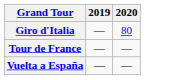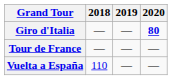 <table class="wikitable plainrowheaders">
 <tr>
 <th scope="col"><a href='#'>Grand Tour</a></th>
+<th scope="col">2018</th>
 <th scope="col">2019</th>
 <th scope="col">2020</th>
 </tr>
 <tr style="text-align:center;">
 <th scope="row"> <a href='#'>Giro d'Italia</a></th>
 <td>—</td>
-<td><a href='#'>80</a></td>
+<td>—</td>
+<td><strong><a href='#'>80</a></strong></td>
 </tr>
 <tr style="text-align:center;">
 <th scope="row"> <a href='#'>Tour de France</a></th>
 <td>—</td>
 <td>—</td>
+<td>—</td>
 </tr>
 <tr style="text-align:center;">
 <th scope="row"> <a href='#'>Vuelta a España</a></th>
+<td><a href='#'>110</a></td>
 <td>—</td>
 <td>—</td>
 </tr>
 </table>
